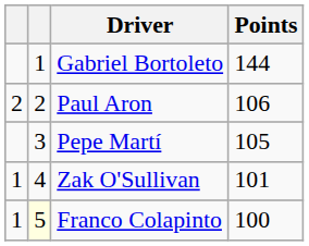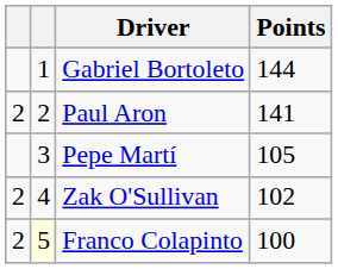 <table class="wikitable" style="font-size: 85%;">
 <tr>
 <th></th>
 <th></th>
 <th>Driver</th>
 <th>Points</th>
 </tr>
 <tr>
 <td align="left"></td>
 <td align="center">1</td>
 <td> <a href='#'>Gabriel Bortoleto</a></td>
 <td>144</td>
 </tr>
 <tr>
 <td align="left"> 2</td>
 <td align="center">2</td>
 <td> <a href='#'>Paul Aron</a></td>
-<td>106</td>
+<td>141</td>
 </tr>
 <tr>
 <td align="left"></td>
 <td align="center">3</td>
 <td> <a href='#'>Pepe Martí</a></td>
 <td>105</td>
 </tr>
 <tr>
-<td align="left"> 1</td>
+<td align="left"> 2</td>
 <td align="center">4</td>
 <td> <a href='#'>Zak O'Sullivan</a></td>
-<td>101</td>
+<td>102</td>
 </tr>
 <tr>
-<td align="left"> 1</td>
+<td align="left"> 2</td>
 <td align="center" style="background: lightyellow;">5</td>
 <td> <a href='#'>Franco Colapinto</a></td>
 <td>100</td>
 </tr>
 </table>
